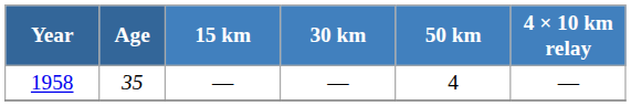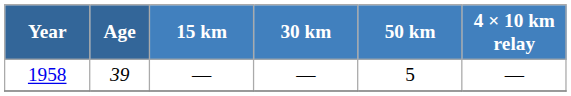 <table class="wikitable" style="font-size:95%; text-align:center; border:grey solid 1px; border-collapse:collapse; background:#ffffff;">
 <tr>
 <th style="background-color:#369; color:white; width:60px;"> Year </th>
 <th style="background-color:#369; color:white; width:40px;"> Age </th>
 <th style="background-color:#4180be; color:white; width:75px;"> 15 km </th>
 <th style="background-color:#4180be; color:white; width:75px;"> 30 km </th>
 <th style="background-color:#4180be; color:white; width:75px;"> 50 km </th>
 <th style="background-color:#4180be; color:white; width:75px;"> 4 × 10 km <br> relay </th>
 </tr>
 <tr>
 <td><a href='#'>1958</a></td>
-<td><em>35</em></td>
+<td><em>39</em></td>
 <td>—</td>
 <td>—</td>
-<td>4</td>
+<td>5</td>
 <td>—</td>
 </tr>
 <tr>
 </tr>
 </table>
